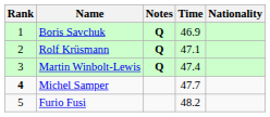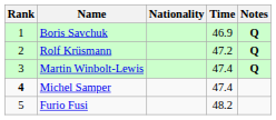 <table class="wikitable sortable" style="text-align:center">
 <tr>
 <th>Rank</th>
 <th>Name</th>
+<th>Nationality</th>
+<th>Time</th>
 <th>Notes</th>
-<th>Time</th>
-<th>Nationality</th>
 </tr>
 <tr bgcolor=ccffcc>
 <td>1</td>
 <td align=left><a href='#'>Boris Savchuk</a></td>
+<td align=left></td>
+<td>46.9</td>
 <td><strong>Q</strong></td>
-<td>46.9</td>
-<td align=left></td>
 </tr>
 <tr bgcolor=ccffcc>
 <td>2</td>
 <td align=left><a href='#'>Rolf Krüsmann</a></td>
+<td align=left></td>
+<td>47.2</td>
 <td><strong>Q</strong></td>
-<td>47.1</td>
-<td align=left></td>
 </tr>
 <tr bgcolor=ccffcc>
 <td>3</td>
 <td align=left><a href='#'>Martin Winbolt-Lewis</a></td>
+<td align=left></td>
+<td>47.4</td>
 <td><strong>Q</strong></td>
-<td>47.4</td>
-<td align=left></td>
 </tr>
 <tr>
 <td><strong>4</strong></td>
 <td align=left><a href='#'>Michel Samper</a></td>
+<td align=left></td>
+<td>47.4</td>
 <td></td>
-<td>47.7</td>
-<td align=left></td>
 </tr>
 <tr>
 <td>5</td>
 <td align=left><a href='#'>Furio Fusi</a></td>
+<td align=left></td>
+<td>48.2</td>
 <td></td>
-<td>48.2</td>
-<td align=left></td>
 </tr>
 </table>
